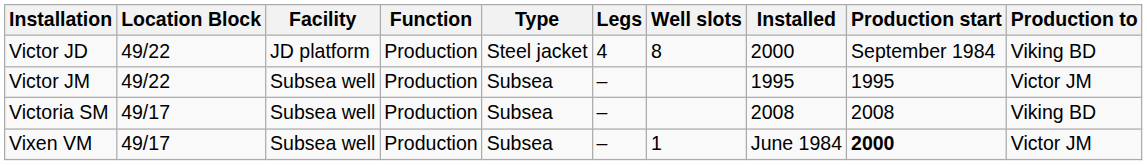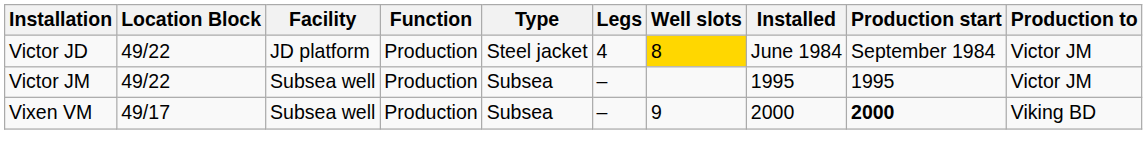 <table class="wikitable">
 <tr>
 <th>Installation</th>
 <th>Location Block</th>
 <th>Facility</th>
 <th>Function</th>
 <th>Type</th>
 <th>Legs</th>
 <th>Well slots</th>
 <th>Installed</th>
 <th>Production start</th>
 <th>Production to</th>
 </tr>
 <tr>
 <td>Victor JD</td>
 <td>49/22</td>
 <td>JD platform</td>
 <td>Production</td>
 <td>Steel jacket</td>
 <td>4</td>
-<td>8</td>
-<td>2000</td>
+<td style="background: gold;">8</td>
+<td>June 1984</td>
 <td>September 1984</td>
-<td>Viking BD</td>
+<td>Victor JM</td>
 </tr>
 <tr>
 <td>Victor JM</td>
 <td>49/22</td>
 <td>Subsea well</td>
 <td>Production</td>
 <td>Subsea</td>
 <td>–</td>
 <td></td>
 <td>1995</td>
 <td>1995</td>
 <td>Victor JM</td>
 </tr>
 <tr>
-<td>Victoria SM</td>
-<td>49/17</td>
-<td>Subsea well</td>
-<td>Production</td>
-<td>Subsea</td>
-<td>–</td>
-<td></td>
-<td>2008</td>
-<td>2008</td>
-<td>Viking BD</td>
-</tr>
-<tr>
 <td>Vixen VM</td>
 <td>49/17</td>
 <td>Subsea well</td>
 <td>Production</td>
 <td>Subsea</td>
 <td>–</td>
-<td>1</td>
-<td>June 1984</td>
+<td>9</td>
+<td>2000</td>
 <td><strong>2000</strong></td>
-<td>Victor JM</td>
+<td>Viking BD</td>
 </tr>
 </table>
